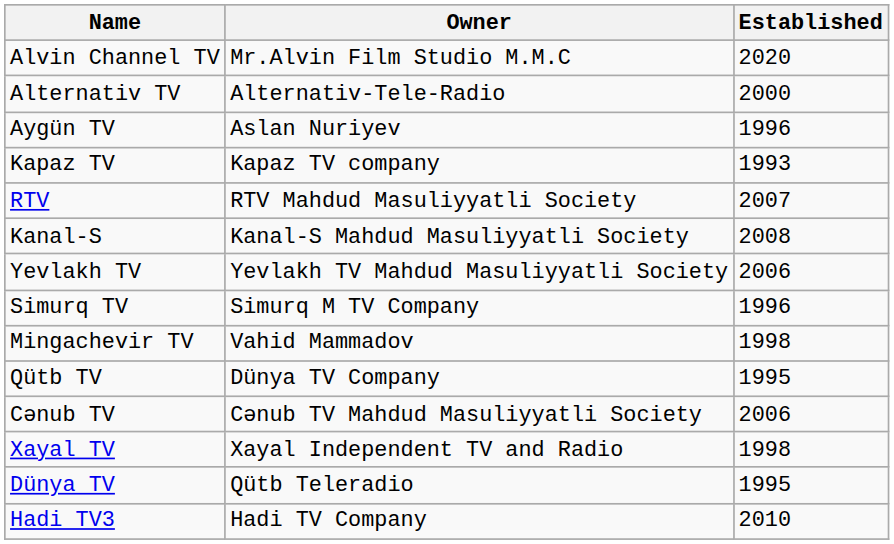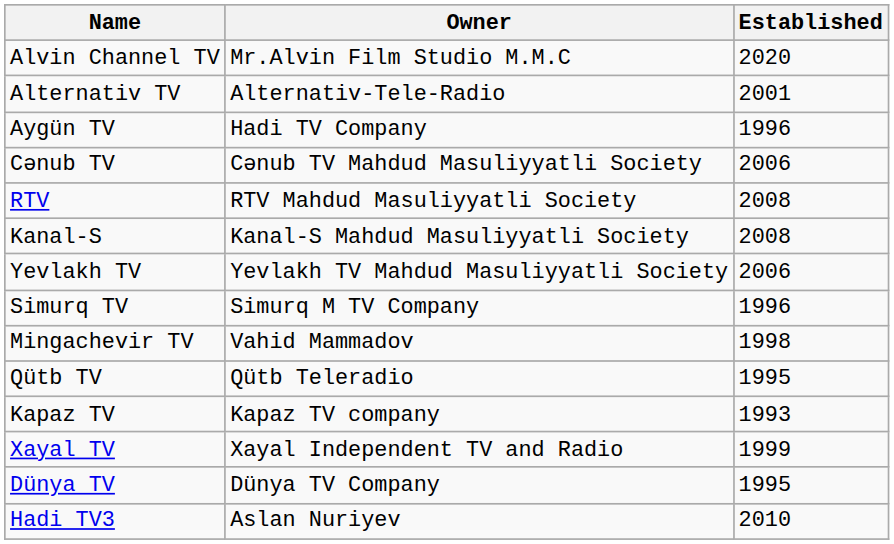 <table class="wikitable" border="1" class="wikitable sortable">
 <tr>
 <th>Name</th>
 <th>Owner</th>
 <th>Established</th>
 </tr>
 <tr>
 <td>Alvin Channel TV</td>
 <td>Mr.Alvin Film Studio M.M.C</td>
 <td>2020</td>
 </tr>
 <tr>
 <td>Alternativ TV</td>
 <td>Alternativ-Tele-Radio</td>
-<td>2000</td>
+<td>2001</td>
 </tr>
 <tr>
 <td>Aygün TV</td>
-<td>Aslan Nuriyev</td>
+<td>Hadi TV Company</td>
 <td>1996</td>
 </tr>
 <tr>
-<td>Kapaz TV</td>
-<td>Kapaz TV company</td>
-<td>1993</td>
+<td>Cənub TV</td>
+<td>Cənub TV Mahdud Masuliyyatli Society</td>
+<td>2006</td>
 </tr>
 <tr>
 <td><a href='#'>RTV</a></td>
 <td>RTV Mahdud Masuliyyatli Society</td>
-<td>2007</td>
+<td>2008</td>
 </tr>
 <tr>
 <td>Kanal-S</td>
 <td>Kanal-S Mahdud Masuliyyatli Society</td>
 <td>2008</td>
 </tr>
 <tr>
 <td>Yevlakh TV</td>
 <td>Yevlakh TV Mahdud Masuliyyatli Society</td>
 <td>2006</td>
 </tr>
 <tr>
 <td>Simurq TV</td>
 <td>Simurq M TV Company</td>
 <td>1996</td>
 </tr>
 <tr>
 <td>Mingachevir TV</td>
 <td>Vahid Mammadov</td>
 <td>1998</td>
 </tr>
 <tr>
 <td>Qütb TV</td>
+<td>Qütb Teleradio</td>
+<td>1995</td>
+</tr>
+<tr>
+<td>Kapaz TV</td>
+<td>Kapaz TV company</td>
+<td>1993</td>
+</tr>
+<tr>
+<td><a href='#'>Xayal TV</a></td>
+<td>Xayal Independent TV and Radio</td>
+<td>1999</td>
+</tr>
+<tr>
+<td><a href='#'>Dünya TV</a></td>
 <td>Dünya TV Company</td>
 <td>1995</td>
 </tr>
 <tr>
-<td>Cənub TV</td>
-<td>Cənub TV Mahdud Masuliyyatli Society</td>
-<td>2006</td>
-</tr>
-<tr>
-<td><a href='#'>Xayal TV</a></td>
-<td>Xayal Independent TV and Radio</td>
-<td>1998</td>
-</tr>
-<tr>
-<td><a href='#'>Dünya TV</a></td>
-<td>Qütb Teleradio</td>
-<td>1995</td>
-</tr>
-<tr>
 <td><a href='#'>Hadi TV3</a></td>
-<td>Hadi TV Company</td>
+<td>Aslan Nuriyev</td>
 <td>2010</td>
 </tr>
 </table>
